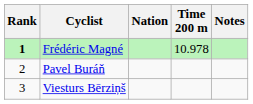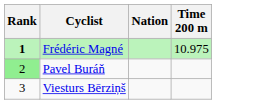 <table class="wikitable sortable" style="text-align:center">
 <tr>
 <th>Rank</th>
 <th>Cyclist</th>
 <th>Nation</th>
 <th>Time<br>200 m</th>
-<th>Notes</th>
 </tr>
 <tr bgcolor=bbf3bb>
 <td><strong>1</strong></td>
 <td align=left><a href='#'>Frédéric Magné</a></td>
 <td align=left></td>
-<td>10.978</td>
-<td></td>
+<td>10.975</td>
 </tr>
 <tr>
-<td>2</td>
+<td style="background: lightgreen;">2</td>
 <td align=left><a href='#'>Pavel Buráň</a></td>
 <td align=left></td>
-<td></td>
 <td></td>
 </tr>
 <tr>
 <td>3</td>
 <td align=left><a href='#'>Viesturs Bērziņš</a></td>
 <td align=left></td>
 <td></td>
-<td></td>
 </tr>
 </table>
